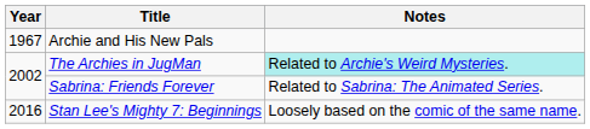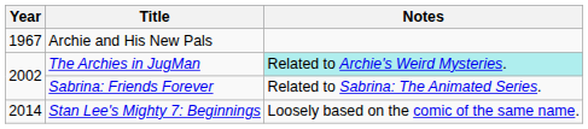 <table class="wikitable">
 <tr style="background:#b0c4de;">
 <th>Year</th>
 <th>Title</th>
 <th>Notes</th>
 </tr>
 <tr>
 <td>1967</td>
 <td>Archie and His New Pals</td>
 </tr>
 <tr>
 <td rowspan="2">2002</td>
 <td><em><a href='#'>The Archies in JugMan</a></em></td>
 <td style="background: paleturquoise;">Related to <em><a href='#'>Archie's Weird Mysteries</a></em>.</td>
 </tr>
 <tr>
 <td><em><a href='#'>Sabrina: Friends Forever</a></em></td>
 <td>Related to <em><a href='#'>Sabrina: The Animated Series</a></em>.</td>
 </tr>
 <tr>
-<td>2016</td>
+<td>2014</td>
 <td><em><a href='#'>Stan Lee's Mighty 7: Beginnings</a></em></td>
 <td>Loosely based on the <a href='#'>comic of the same name</a>.</td>
 </tr>
 </table>
